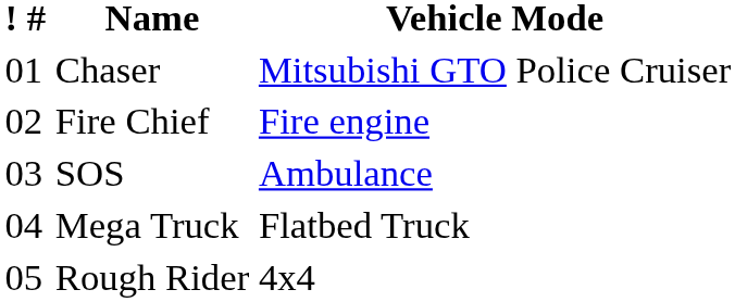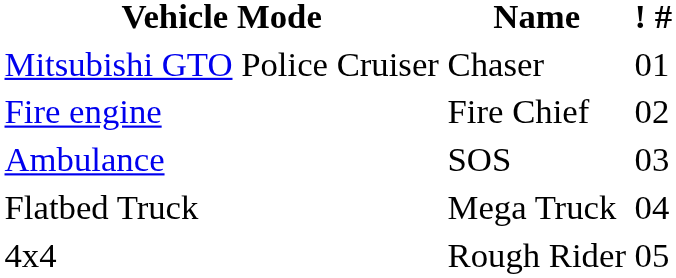 <table>
 <tr>
+<th>Vehicle Mode</th>
+<th>Name</th>
 <th>! #</th>
-<th>Name</th>
-<th>Vehicle Mode</th>
 </tr>
 <tr --->
+<td><a href='#'>Mitsubishi GTO</a> Police Cruiser</td>
+<td>Chaser</td>
 <td>01</td>
-<td>Chaser</td>
-<td><a href='#'>Mitsubishi GTO</a> Police Cruiser</td>
 </tr>
 <tr --->
+<td><a href='#'>Fire engine</a></td>
+<td>Fire Chief</td>
 <td>02</td>
-<td>Fire Chief</td>
-<td><a href='#'>Fire engine</a></td>
 </tr>
 <tr --->
+<td><a href='#'>Ambulance</a></td>
+<td>SOS</td>
 <td>03</td>
-<td>SOS</td>
-<td><a href='#'>Ambulance</a></td>
 </tr>
 <tr --->
+<td>Flatbed Truck</td>
+<td>Mega Truck</td>
 <td>04</td>
-<td>Mega Truck</td>
-<td>Flatbed Truck</td>
 </tr>
 <tr --->
+<td>4x4</td>
+<td>Rough Rider</td>
 <td>05</td>
-<td>Rough Rider</td>
-<td>4x4</td>
 </tr>
 </table>
